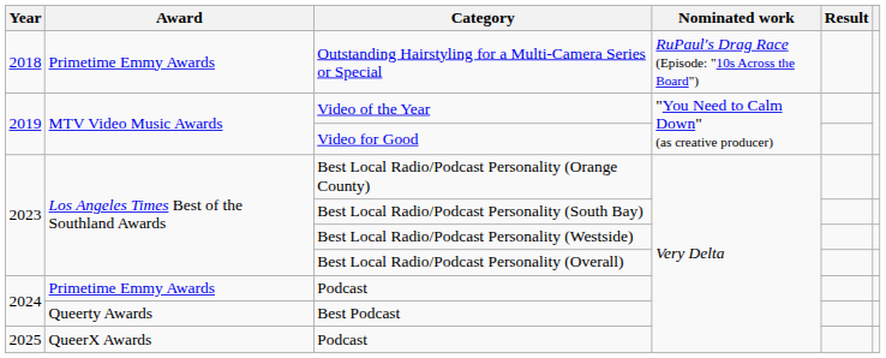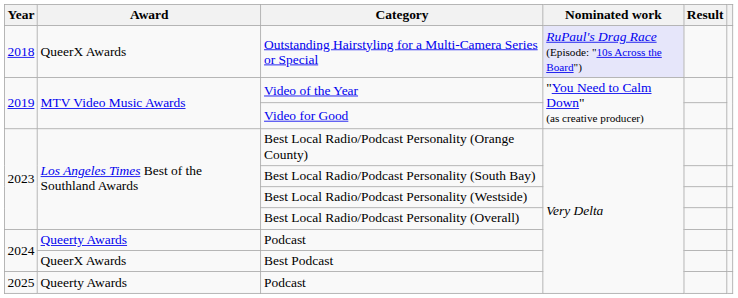 <table class="wikitable">
 <tr>
 <th>Year</th>
 <th>Award</th>
 <th>Category</th>
 <th>Nominated work</th>
 <th>Result</th>
 <th></th>
 </tr>
 <tr>
 <td><a href='#'>2018</a></td>
-<td><a href='#'>Primetime Emmy Awards</a></td>
+<td>QueerX Awards</td>
 <td><a href='#'>Outstanding Hairstyling for a Multi-Camera Series or Special</a></td>
-<td><em><a href='#'>RuPaul's Drag Race</a></em><br> <small>(Episode: "<a href='#'>10s Across the Board</a>")</small></td>
+<td style="background: lavender;"><em><a href='#'>RuPaul's Drag Race</a></em><br> <small>(Episode: "<a href='#'>10s Across the Board</a>")</small></td>
 <td></td>
 <td></td>
 </tr>
 <tr>
 <td rowspan="2"><a href='#'>2019</a></td>
 <td rowspan="2"><a href='#'>MTV Video Music Awards</a></td>
 <td><a href='#'>Video of the Year</a></td>
 <td rowspan="2">"<a href='#'>You Need to Calm Down</a>"<br> <small>(as creative producer)</small></td>
 <td></td>
 <td rowspan="2"></td>
 </tr>
 <tr>
 <td><a href='#'>Video for Good</a></td>
 <td></td>
 </tr>
 <tr>
 <td rowspan="4">2023</td>
 <td rowspan="4"><em><a href='#'>Los Angeles Times</a></em> Best of the Southland Awards</td>
 <td>Best Local Radio/Podcast Personality (Orange County)</td>
 <td rowspan="7"><em>Very Delta</em></td>
 <td></td>
 <td></td>
 </tr>
 <tr>
 <td>Best Local Radio/Podcast Personality (South Bay)</td>
 <td></td>
 <td></td>
 </tr>
 <tr>
 <td>Best Local Radio/Podcast Personality (Westside)</td>
 <td></td>
 <td></td>
 </tr>
 <tr>
 <td>Best Local Radio/Podcast Personality (Overall)</td>
 <td></td>
 <td></td>
 </tr>
 <tr>
 <td rowspan="2">2024</td>
-<td><a href='#'>Primetime Emmy Awards</a></td>
+<td><a href='#'>Queerty Awards</a></td>
 <td>Podcast</td>
 <td></td>
 <td></td>
 </tr>
 <tr>
-<td>Queerty Awards</td>
+<td>QueerX Awards</td>
 <td>Best Podcast</td>
 <td></td>
 <td></td>
 </tr>
 <tr>
 <td>2025</td>
-<td>QueerX Awards</td>
+<td>Queerty Awards</td>
 <td>Podcast</td>
 <td></td>
 <td></td>
 </tr>
 </table>
